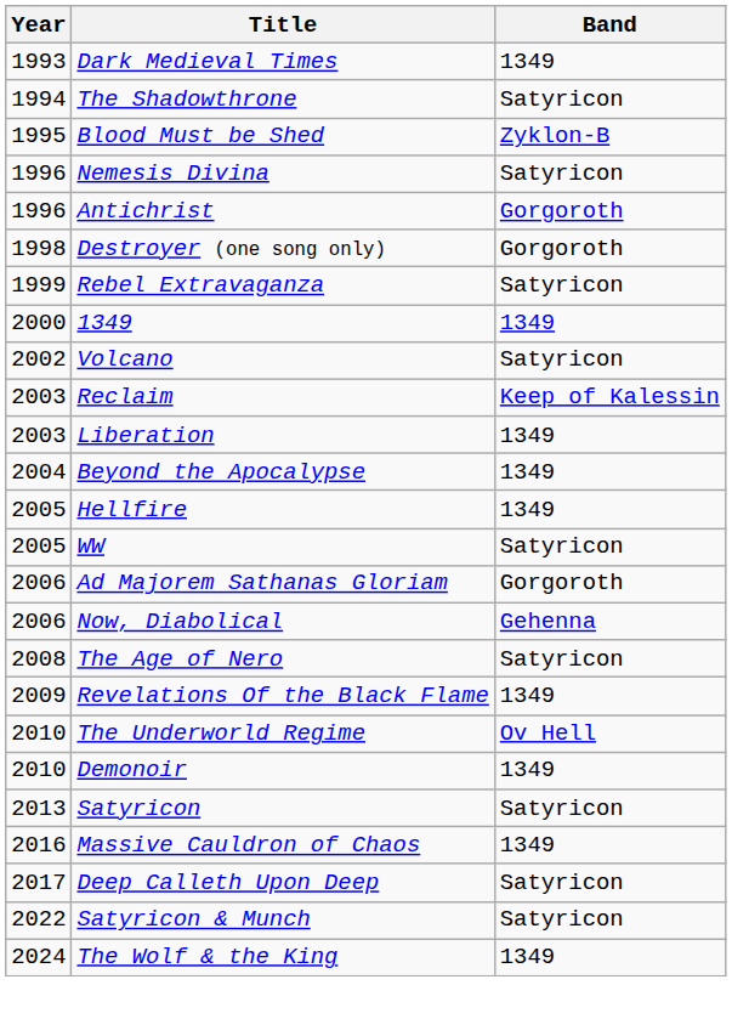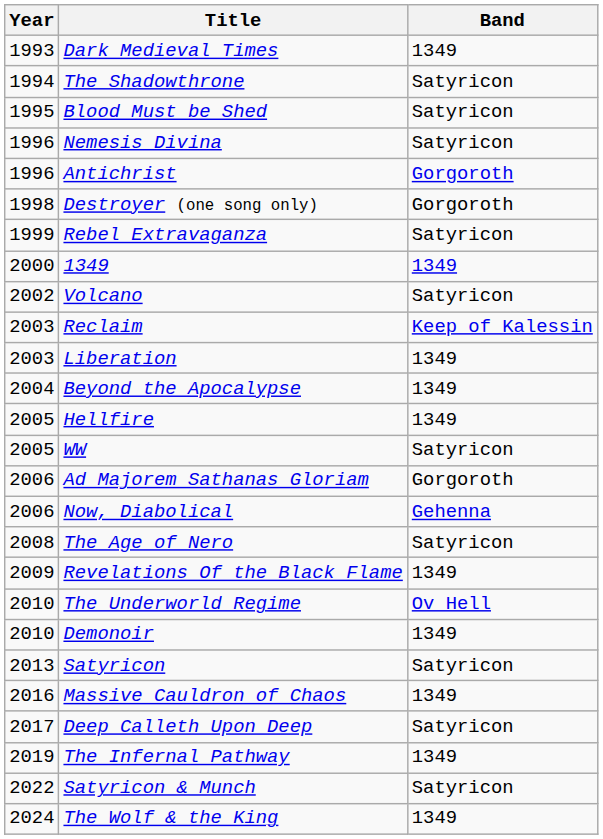 <table class="wikitable">
 <tr>
 <th>Year</th>
 <th>Title</th>
 <th>Band</th>
 </tr>
 <tr>
 <td>1993</td>
 <td><em><a href='#'>Dark Medieval Times</a></em></td>
 <td>1349</td>
 </tr>
 <tr>
 <td>1994</td>
 <td><em><a href='#'>The Shadowthrone</a></em></td>
 <td>Satyricon</td>
 </tr>
 <tr>
 <td>1995</td>
 <td><em><a href='#'>Blood Must be Shed</a></em></td>
-<td><a href='#'>Zyklon-B</a></td>
+<td>Satyricon</td>
 </tr>
 <tr>
 <td>1996</td>
 <td><em><a href='#'>Nemesis Divina</a></em></td>
 <td>Satyricon</td>
 </tr>
 <tr>
 <td>1996</td>
 <td><em><a href='#'>Antichrist</a></em></td>
 <td><a href='#'>Gorgoroth</a></td>
 </tr>
 <tr>
 <td>1998</td>
 <td><em><a href='#'>Destroyer</a></em> <small>(one song only)</small></td>
 <td>Gorgoroth</td>
 </tr>
 <tr>
 <td>1999</td>
 <td><em><a href='#'>Rebel Extravaganza</a></em></td>
 <td>Satyricon</td>
 </tr>
 <tr>
 <td>2000</td>
 <td><em><a href='#'>1349</a></em></td>
 <td><a href='#'>1349</a></td>
 </tr>
 <tr>
 <td>2002</td>
 <td><em><a href='#'>Volcano</a></em></td>
 <td>Satyricon</td>
 </tr>
 <tr>
 <td>2003</td>
 <td><em><a href='#'>Reclaim</a></em></td>
 <td><a href='#'>Keep of Kalessin</a></td>
 </tr>
 <tr>
 <td>2003</td>
 <td><em><a href='#'>Liberation</a></em></td>
 <td>1349</td>
 </tr>
 <tr>
 <td>2004</td>
 <td><em><a href='#'>Beyond the Apocalypse</a></em></td>
 <td>1349</td>
 </tr>
 <tr>
 <td>2005</td>
 <td><em><a href='#'>Hellfire</a></em></td>
 <td>1349</td>
 </tr>
 <tr>
 <td>2005</td>
 <td><em><a href='#'>WW</a></em></td>
 <td>Satyricon</td>
 </tr>
 <tr>
 <td>2006</td>
 <td><em><a href='#'>Ad Majorem Sathanas Gloriam</a></em></td>
 <td>Gorgoroth</td>
 </tr>
 <tr>
 <td>2006</td>
 <td><em><a href='#'>Now, Diabolical</a></em></td>
 <td><a href='#'>Gehenna</a></td>
 </tr>
 <tr>
 <td>2008</td>
 <td><em><a href='#'>The Age of Nero</a></em></td>
 <td>Satyricon</td>
 </tr>
 <tr>
 <td>2009</td>
 <td><em><a href='#'>Revelations Of the Black Flame</a></em></td>
 <td>1349</td>
 </tr>
 <tr>
 <td>2010</td>
 <td><em><a href='#'>The Underworld Regime</a></em></td>
 <td><a href='#'>Ov Hell</a></td>
 </tr>
 <tr>
 <td>2010</td>
 <td><em><a href='#'>Demonoir</a></em></td>
 <td>1349</td>
 </tr>
 <tr>
 <td>2013</td>
 <td><em><a href='#'>Satyricon</a></em></td>
 <td>Satyricon</td>
 </tr>
 <tr>
 <td>2016</td>
 <td><em><a href='#'>Massive Cauldron of Chaos</a></em></td>
 <td>1349</td>
 </tr>
 <tr>
 <td>2017</td>
 <td><em><a href='#'>Deep Calleth Upon Deep</a></em></td>
 <td>Satyricon</td>
 </tr>
 <tr>
+<td>2019</td>
+<td><em><a href='#'>The Infernal Pathway</a></em></td>
+<td>1349</td>
+</tr>
+<tr>
 <td>2022</td>
 <td><em><a href='#'>Satyricon & Munch</a></em></td>
 <td>Satyricon</td>
 </tr>
 <tr>
 <td>2024</td>
 <td><em><a href='#'>The Wolf & the King</a></em></td>
 <td>1349</td>
 </tr>
 </table>
